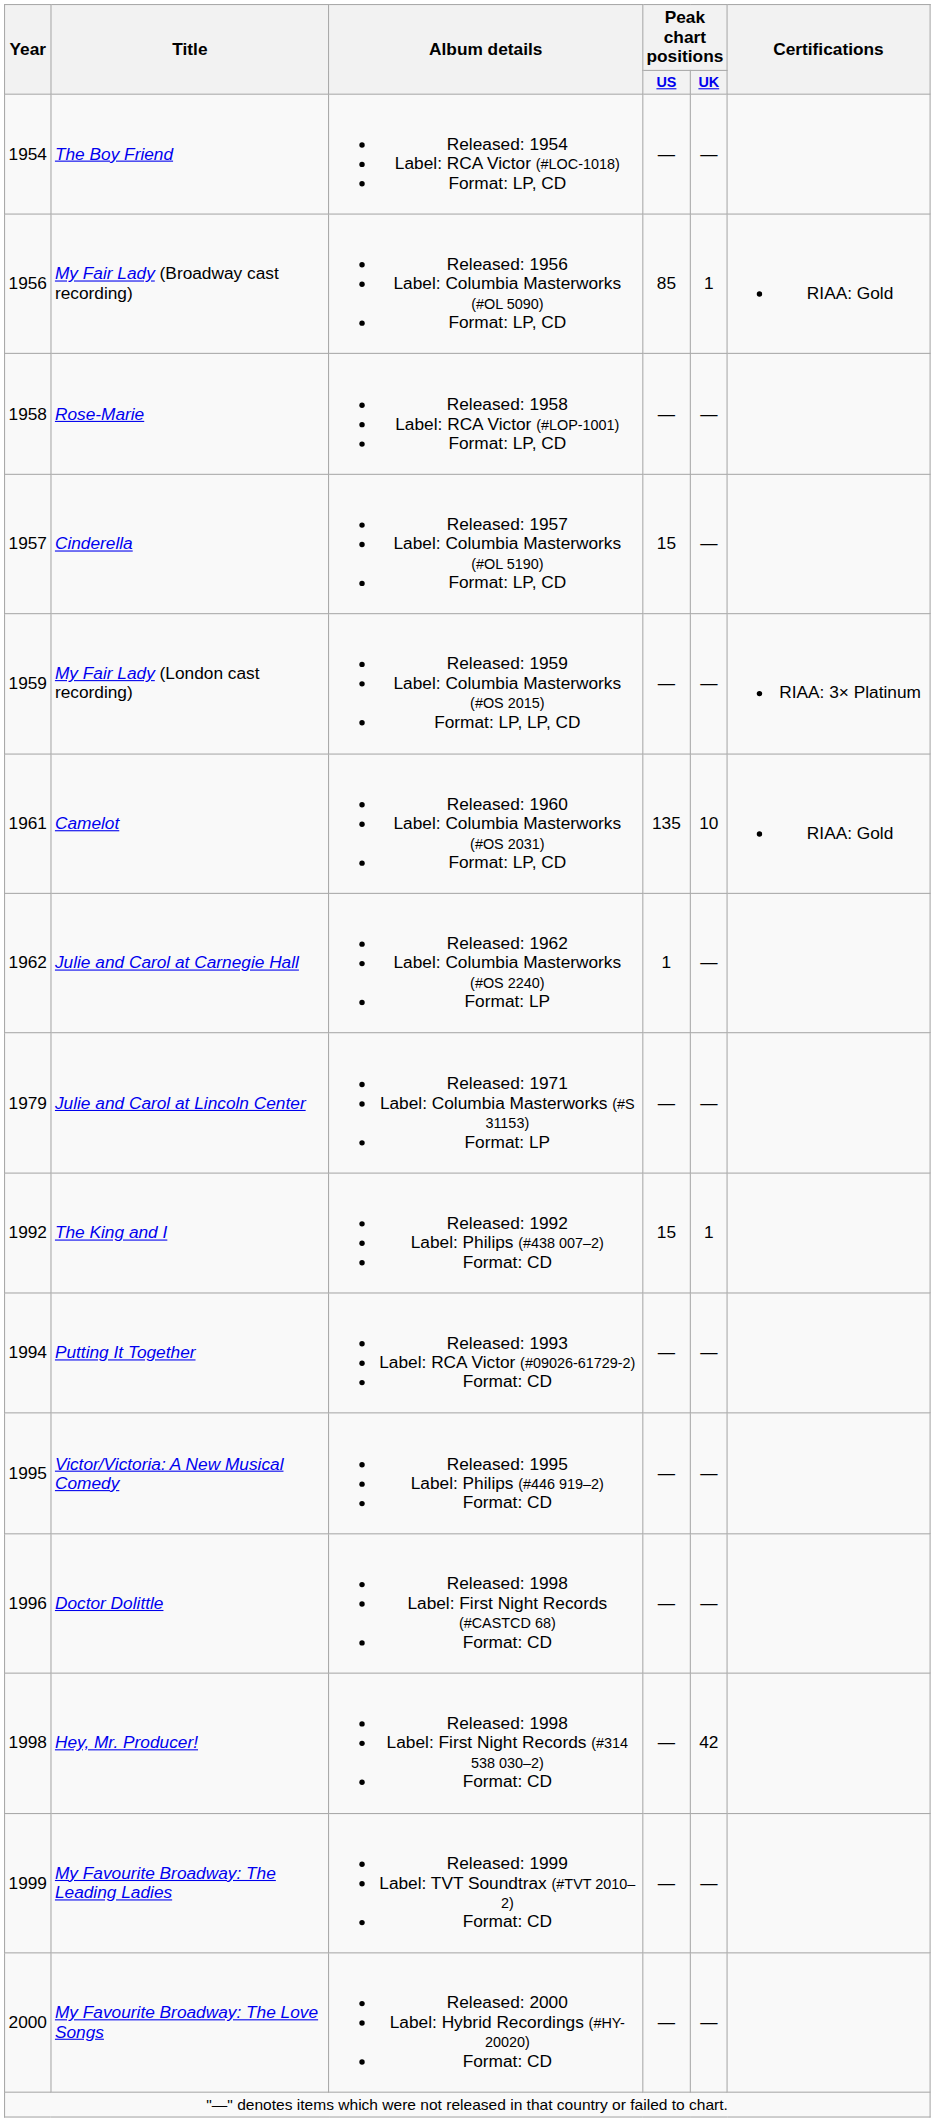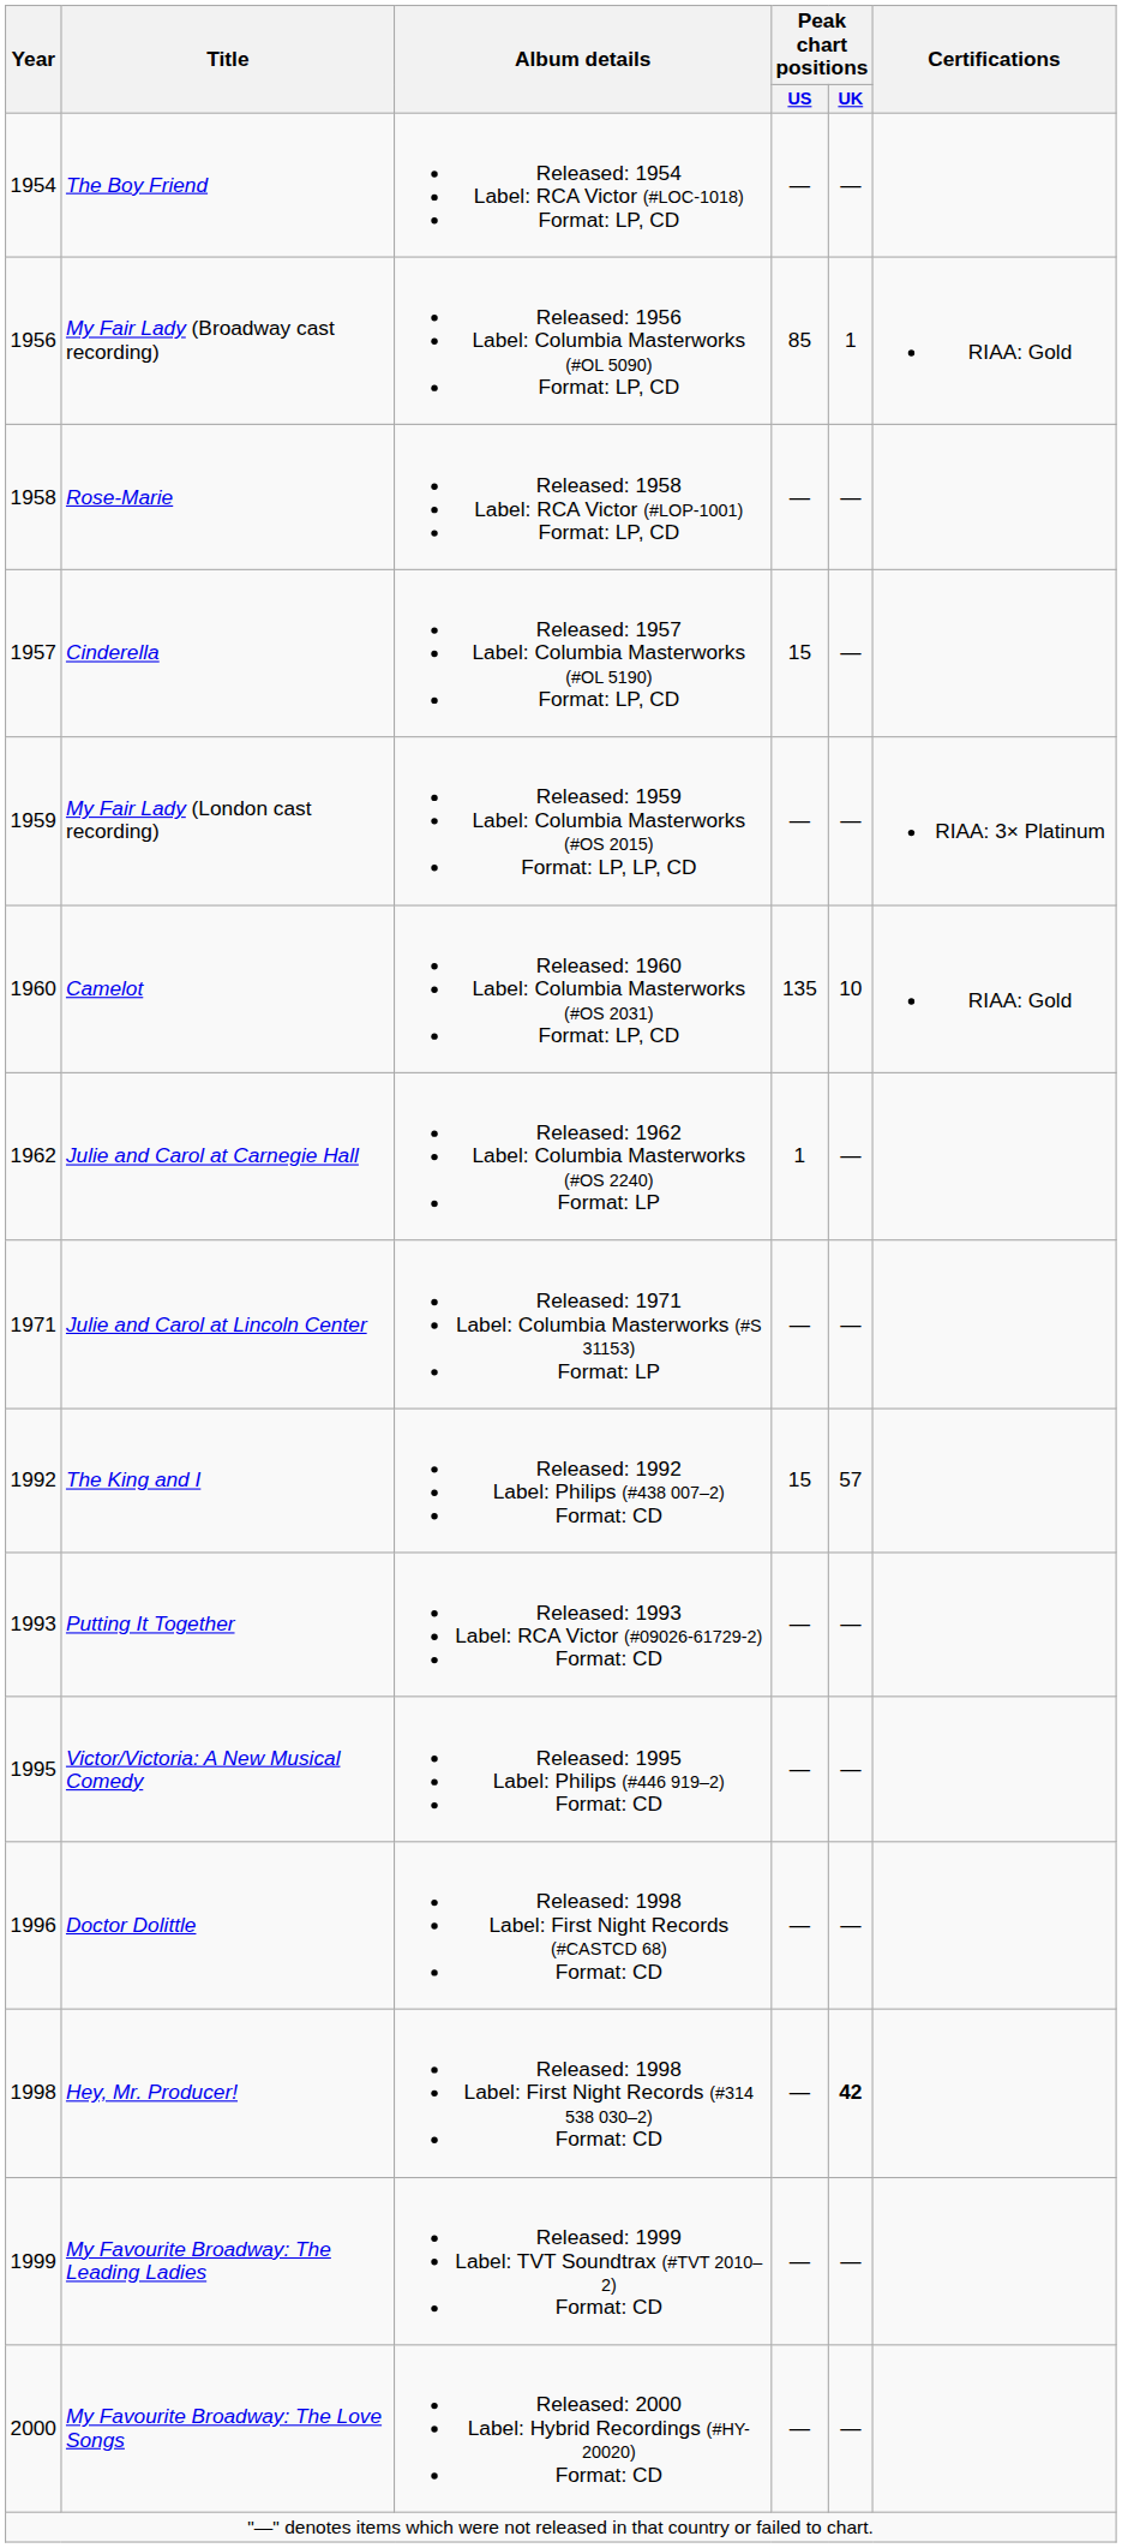 <table class="wikitable" style="text-align:center;">
 <tr>
 <th rowspan="2" style="width:30px;">Year</th>
 <th rowspan="2" style="width:250px;">Title</th>
 <th rowspan="2" style="width:283px;">Album details</th>
 <th colspan="2">Peak chart positions</th>
 <th rowspan="2" style="width:180px;">Certifications</th>
 </tr>
 <tr style="font-size:smaller;">
 <th style="width:20px;"><a href='#'>US</a><br></th>
 <th style="width:20px;"><a href='#'>UK</a><br></th>
 </tr>
 <tr>
 <td>1954</td>
 <td align="left"><em><a href='#'>The Boy Friend</a></em></td>
 <td><br><ul><li>Released: 1954</li><li>Label: RCA Victor <small>(#LOC-1018)</small></li><li>Format: LP, CD</li></ul></td>
 <td>—</td>
 <td>—</td>
 <td></td>
 </tr>
 <tr>
 <td>1956</td>
 <td align="left"><em><a href='#'>My Fair Lady</a></em> (Broadway cast recording)</td>
 <td><br><ul><li>Released: 1956</li><li>Label: Columbia Masterworks <small>(#OL 5090)</small></li><li>Format: LP, CD</li></ul></td>
 <td>85</td>
 <td>1</td>
 <td><br><ul><li>RIAA: Gold</li></ul></td>
 </tr>
 <tr>
 <td>1958</td>
 <td align="left"><em><a href='#'>Rose-Marie</a></em></td>
 <td><br><ul><li>Released: 1958</li><li>Label: RCA Victor <small>(#LOP-1001)</small></li><li>Format: LP, CD</li></ul></td>
 <td>—</td>
 <td>—</td>
 <td></td>
 </tr>
 <tr>
 <td>1957</td>
 <td align="left"><em><a href='#'>Cinderella</a></em></td>
 <td><br><ul><li>Released: 1957</li><li>Label: Columbia Masterworks <small>(#OL 5190)</small></li><li>Format: LP, CD</li></ul></td>
 <td>15</td>
 <td>—</td>
 <td></td>
 </tr>
 <tr>
 <td>1959</td>
 <td align="left"><em><a href='#'>My Fair Lady</a></em> (London cast recording)</td>
 <td><br><ul><li>Released: 1959</li><li>Label: Columbia Masterworks <small>(#OS 2015)</small></li><li>Format: LP, LP, CD</li></ul></td>
 <td>—</td>
 <td>—</td>
 <td><br><ul><li>RIAA: 3× Platinum</li></ul></td>
 </tr>
 <tr>
-<td>1961</td>
+<td>1960</td>
 <td align="left"><em><a href='#'>Camelot</a></em></td>
 <td><br><ul><li>Released: 1960</li><li>Label: Columbia Masterworks <small>(#OS 2031)</small></li><li>Format: LP, CD</li></ul></td>
 <td>135</td>
 <td>10</td>
 <td><br><ul><li>RIAA: Gold</li></ul></td>
 </tr>
 <tr>
 <td>1962</td>
 <td align="left"><em><a href='#'>Julie and Carol at Carnegie Hall</a></em></td>
 <td><br><ul><li>Released: 1962</li><li>Label: Columbia Masterworks <small>(#OS 2240)</small></li><li>Format: LP</li></ul></td>
 <td>1</td>
 <td>—</td>
 <td></td>
 </tr>
 <tr>
-<td>1979</td>
+<td>1971</td>
 <td align="left"><em><a href='#'>Julie and Carol at Lincoln Center</a></em></td>
 <td><br><ul><li>Released: 1971</li><li>Label: Columbia Masterworks <small>(#S 31153)</small></li><li>Format: LP</li></ul></td>
 <td>—</td>
 <td>—</td>
 <td></td>
 </tr>
 <tr>
 <td>1992</td>
 <td align="left"><em><a href='#'>The King and I</a></em></td>
 <td><br><ul><li>Released: 1992</li><li>Label: Philips <small>(#438 007–2)</small></li><li>Format: CD</li></ul></td>
 <td>15</td>
-<td>1</td>
+<td>57</td>
 <td></td>
 </tr>
 <tr>
-<td>1994</td>
+<td>1993</td>
 <td align="left"><em><a href='#'>Putting It Together</a></em></td>
 <td><br><ul><li>Released: 1993</li><li>Label: RCA Victor <small>(#09026-61729-2)</small></li><li>Format: CD</li></ul></td>
 <td>—</td>
 <td>—</td>
 <td></td>
 </tr>
 <tr>
 <td>1995</td>
 <td align="left"><em><a href='#'>Victor/Victoria: A New Musical Comedy</a></em></td>
 <td><br><ul><li>Released: 1995</li><li>Label: Philips <small>(#446 919–2)</small></li><li>Format: CD</li></ul></td>
 <td>—</td>
 <td>—</td>
 <td></td>
 </tr>
 <tr>
 <td>1996</td>
 <td align="left"><em><a href='#'>Doctor Dolittle</a></em></td>
 <td><br><ul><li>Released: 1998</li><li>Label: First Night Records <small>(#CASTCD 68)</small></li><li>Format: CD</li></ul></td>
 <td>—</td>
 <td>—</td>
 <td></td>
 </tr>
 <tr>
 <td>1998</td>
 <td align="left"><em><a href='#'>Hey, Mr. Producer!</a></em></td>
 <td><br><ul><li>Released: 1998</li><li>Label: First Night Records <small>(#314 538 030–2)</small></li><li>Format: CD</li></ul></td>
 <td>—</td>
-<td>42</td>
+<td><strong>42</strong></td>
 <td></td>
 </tr>
 <tr>
 <td>1999</td>
 <td align="left"><em><a href='#'>My Favourite Broadway: The Leading Ladies</a></em></td>
 <td><br><ul><li>Released: 1999</li><li>Label: TVT Soundtrax <small>(#TVT 2010–2)</small></li><li>Format: CD</li></ul></td>
 <td>—</td>
 <td>—</td>
 <td></td>
 </tr>
 <tr>
 <td>2000</td>
 <td align="left"><em><a href='#'>My Favourite Broadway: The Love Songs</a></em></td>
 <td><br><ul><li>Released: 2000</li><li>Label: Hybrid Recordings <small>(#HY-20020)</small></li><li>Format: CD</li></ul></td>
 <td>—</td>
 <td>—</td>
 <td></td>
 </tr>
 <tr>
 <td colspan="14" style="font-size:90%;">"—" denotes items which were not released in that country or failed to chart.</td>
 </tr>
 </table>
